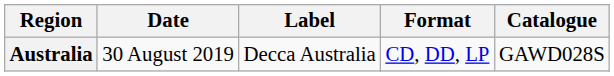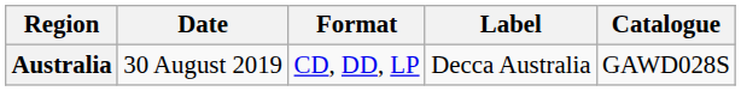 <table class="wikitable plainrowheaders">
 <tr>
 <th scope="col">Region</th>
 <th scope="col">Date</th>
+<th scope="col">Format</th>
 <th scope="col">Label</th>
-<th scope="col">Format</th>
 <th scope="col">Catalogue</th>
 </tr>
 <tr>
 <th>Australia</th>
 <td>30 August 2019</td>
+<td><a href='#'>CD</a>, <a href='#'>DD</a>, <a href='#'>LP</a></td>
 <td>Decca Australia</td>
-<td><a href='#'>CD</a>, <a href='#'>DD</a>, <a href='#'>LP</a></td>
 <td>GAWD028S</td>
 </tr>
 </table>
